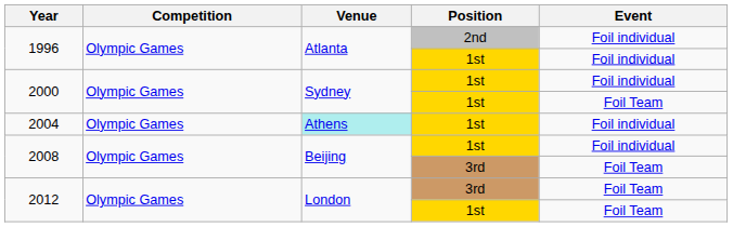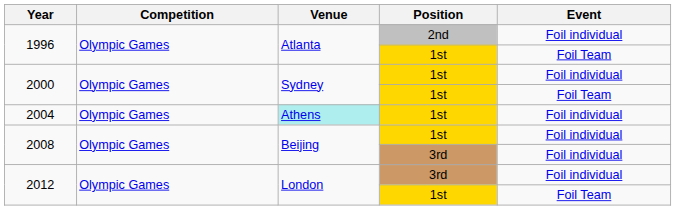 <table class="wikitable" width=60% style="font-size:90%; text-align:center;">
 <tr>
 <th>Year</th>
 <th>Competition</th>
 <th>Venue</th>
 <th>Position</th>
 <th>Event</th>
 </tr>
 <tr>
 <td rowspan=2>1996</td>
 <td rowspan=2 align=left><a href='#'>Olympic Games</a></td>
 <td rowspan=2 align=left> <a href='#'>Atlanta</a></td>
 <td bgcolor=silver>2nd</td>
 <td><a href='#'>Foil individual</a></td>
 </tr>
 <tr>
 <td bgcolor=gold>1st</td>
-<td><a href='#'>Foil individual</a></td>
+<td><a href='#'>Foil Team</a></td>
 </tr>
 <tr>
 <td rowspan=2>2000</td>
 <td rowspan=2 align=left><a href='#'>Olympic Games</a></td>
 <td rowspan=2 align=left> <a href='#'>Sydney</a></td>
 <td bgcolor=gold>1st</td>
 <td><a href='#'>Foil individual</a></td>
 </tr>
 <tr>
 <td bgcolor=gold>1st</td>
 <td><a href='#'>Foil Team</a></td>
 </tr>
 <tr>
 <td rowspan=1>2004</td>
 <td rowspan=1 align=left><a href='#'>Olympic Games</a></td>
 <td rowspan=1 align=left style="background: paleturquoise;"> <a href='#'>Athens</a></td>
 <td bgcolor=gold>1st</td>
 <td><a href='#'>Foil individual</a></td>
 </tr>
 <tr>
 <td rowspan=2>2008</td>
 <td rowspan=2 align=left><a href='#'>Olympic Games</a></td>
 <td rowspan=2 align=left> <a href='#'>Beijing</a></td>
 <td bgcolor=gold>1st</td>
 <td><a href='#'>Foil individual</a></td>
 </tr>
 <tr>
 <td bgcolor=cc9966>3rd</td>
-<td><a href='#'>Foil Team</a></td>
+<td><a href='#'>Foil individual</a></td>
 </tr>
 <tr>
 <td rowspan=2>2012</td>
 <td rowspan=2 align=left><a href='#'>Olympic Games</a></td>
 <td rowspan=2 align=left> <a href='#'>London</a></td>
 <td bgcolor=cc9966>3rd</td>
-<td><a href='#'>Foil Team</a></td>
+<td><a href='#'>Foil individual</a></td>
 </tr>
 <tr>
 <td bgcolor=gold>1st</td>
 <td><a href='#'>Foil Team</a></td>
 </tr>
 </table>
